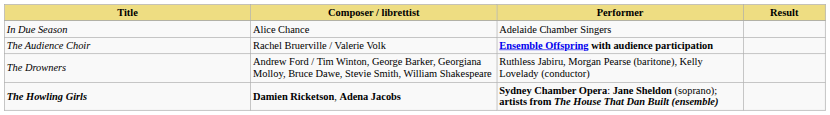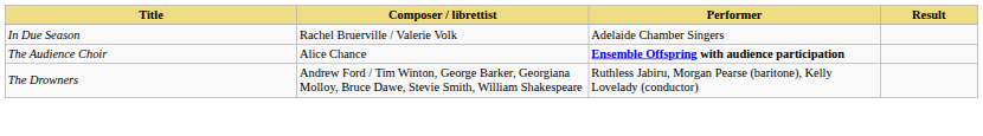 <table class="wikitable" width=100%>
 <tr>
 <th style="width:30%;background:#EEDD82;">Title</th>
 <th style="width:30%;background:#EEDD82;">Composer / librettist</th>
 <th style="width:30%;background:#EEDD82;">Performer</th>
 <th style="width:10%;background:#EEDD82;">Result<br></th>
 </tr>
 <tr>
 </tr>
 <tr>
 <td><em>In Due Season</em></td>
-<td>Alice Chance</td>
+<td>Rachel Bruerville / Valerie Volk</td>
 <td>Adelaide Chamber Singers</td>
 <td></td>
 </tr>
 <tr>
 <td><em>The Audience Choir</em></td>
-<td>Rachel Bruerville / Valerie Volk</td>
+<td>Alice Chance</td>
 <td><strong><a href='#'>Ensemble Offspring</a> with audience participation</strong></td>
 <td></td>
 </tr>
 <tr>
 <td><em>The Drowners</em></td>
 <td>Andrew Ford / Tim Winton, George Barker, Georgiana Molloy, Bruce Dawe, Stevie Smith, William Shakespeare</td>
 <td>Ruthless Jabiru, Morgan Pearse (baritone), Kelly Lovelady (conductor)</td>
 <td></td>
 </tr>
-<tr>
-<td><strong><em>The Howling Girls</em></strong></td>
-<td><strong>Damien Ricketson</strong>, <strong>Adena Jacobs</strong></td>
-<td><strong>Sydney Chamber Opera</strong>: <strong>Jane Sheldon</strong> (soprano); <strong>artists from <em>The House That Dan Built<strong><em> (ensemble)</td>
-<td></td>
-</tr>
 </table>
